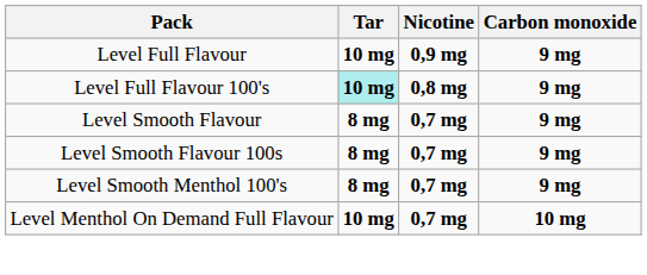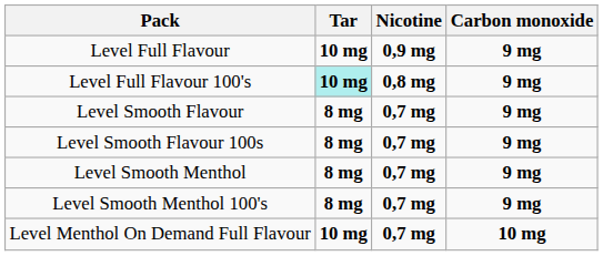 <table class="wikitable" style="font-size: 95%;text-align:center">
 <tr>
 <th>Pack</th>
 <th>Tar</th>
 <th>Nicotine</th>
 <th>Carbon monoxide</th>
 </tr>
 <tr>
 <td>Level Full Flavour</td>
 <td><strong>10 mg</strong></td>
 <td><strong>0,9 mg</strong></td>
 <td><strong>9 mg</strong></td>
 </tr>
 <tr>
 <td>Level Full Flavour 100's</td>
 <td style="background: paleturquoise;"><strong>10 mg</strong></td>
 <td><strong>0,8 mg</strong></td>
 <td><strong>9 mg</strong></td>
 </tr>
 <tr>
 <td>Level Smooth Flavour</td>
 <td><strong>8 mg</strong></td>
 <td><strong>0,7 mg</strong></td>
 <td><strong>9 mg</strong></td>
 </tr>
 <tr>
 <td>Level Smooth Flavour 100s</td>
 <td><strong>8 mg</strong></td>
 <td><strong>0,7 mg</strong></td>
 <td><strong>9 mg</strong></td>
 </tr>
 <tr>
+<td>Level Smooth Menthol</td>
+<td><strong>8 mg</strong></td>
+<td><strong>0,7 mg</strong></td>
+<td><strong>9 mg</strong></td>
+</tr>
+<tr>
 <td>Level Smooth Menthol 100's</td>
 <td><strong>8 mg</strong></td>
 <td><strong>0,7 mg</strong></td>
 <td><strong>9 mg</strong></td>
 </tr>
 <tr>
 <td>Level Menthol On Demand Full Flavour</td>
 <td><strong>10 mg</strong></td>
 <td><strong>0,7 mg</strong></td>
 <td><strong>10 mg</strong></td>
 </tr>
 </table>
